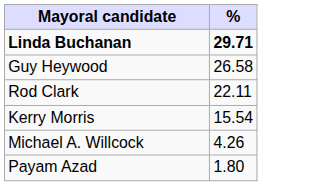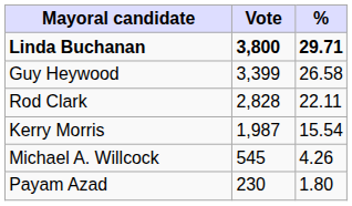 <table class="wikitable">
 <tr>
 <th style="background:#ddf;" width="200px">Mayoral candidate</th>
+<th style="background:#ddf;" width="50px">Vote</th>
 <th style="background:#ddf;" width="30px">%</th>
 </tr>
 <tr>
 <td><strong>Linda Buchanan</strong></td>
+<td><strong>3,800</strong></td>
 <td><strong>29.71</strong></td>
 </tr>
 <tr>
 <td>Guy Heywood</td>
+<td>3,399</td>
 <td>26.58</td>
 </tr>
 <tr>
 <td>Rod Clark</td>
+<td>2,828</td>
 <td>22.11</td>
 </tr>
 <tr>
 <td>Kerry Morris</td>
+<td>1,987</td>
 <td>15.54</td>
 </tr>
 <tr>
 <td>Michael A. Willcock</td>
+<td>545</td>
 <td>4.26</td>
 </tr>
 <tr>
 <td>Payam Azad</td>
+<td>230</td>
 <td>1.80</td>
 </tr>
 </table>
